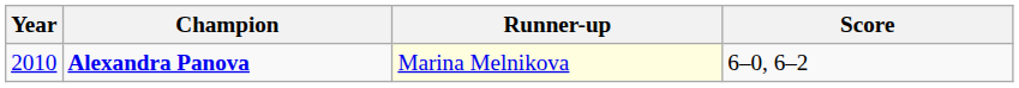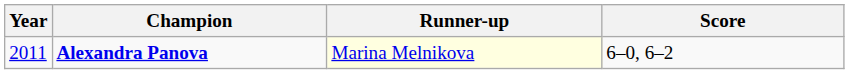 <table class="wikitable" style="font-size:90%">
 <tr>
 <th>Year</th>
 <th width="200">Champion</th>
 <th width="200">Runner-up</th>
 <th width="175">Score</th>
 </tr>
 <tr>
-<td><a href='#'>2010</a></td>
+<td><a href='#'>2011</a></td>
 <td> <strong><a href='#'>Alexandra Panova</a></strong></td>
 <td style="background: lightyellow;"> <a href='#'>Marina Melnikova</a></td>
 <td>6–0, 6–2</td>
 </tr>
 </table>
